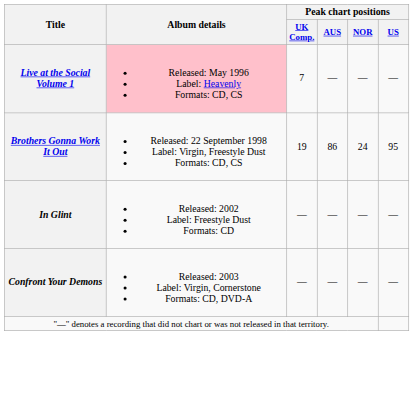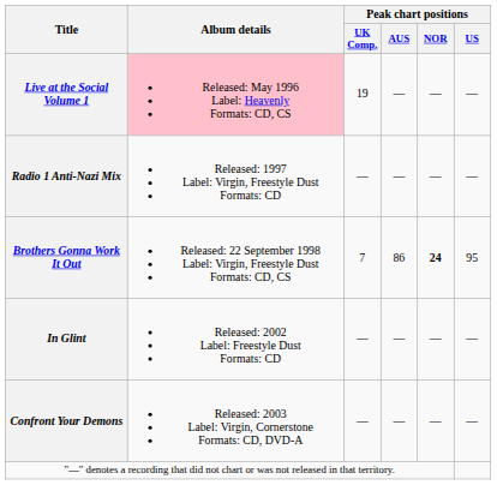 <table class="wikitable plainrowheaders" style="text-align:center;">
 <tr>
 <th scope="col" rowspan="2" style="width:10em;">Title</th>
 <th scope="col" rowspan="2" style="width:18em;">Album details</th>
 <th scope="col" colspan="4">Peak chart positions</th>
 </tr>
 <tr>
 <th scope="col" style="width:3em;font-size:90%;"><a href='#'>UK<br>Comp.</a><br></th>
 <th scope="col" style="width:3em;font-size:90%;"><a href='#'>AUS</a><br></th>
 <th scope="col" style="width:3em;font-size:90%;"><a href='#'>NOR</a><br></th>
 <th scope="col" style="width:3em;font-size:90%;"><a href='#'>US</a><br></th>
 </tr>
 <tr>
 <th scope="row"><em><a href='#'>Live at the Social Volume 1</a></em></th>
 <td style="background: pink;"><br><ul><li>Released: May 1996</li><li>Label: <a href='#'>Heavenly</a></li><li>Formats: CD, CS</li></ul></td>
-<td>7</td>
+<td>19</td>
+<td>—</td>
+<td>—</td>
+<td>—</td>
+</tr>
+<tr>
+<th scope="row"><em>Radio 1 Anti-Nazi Mix</em></th>
+<td><br><ul><li>Released: 1997</li><li>Label: Virgin, Freestyle Dust</li><li>Formats: CD</li></ul></td>
+<td>—</td>
 <td>—</td>
 <td>—</td>
 <td>—</td>
 </tr>
 <tr>
 <th scope="row"><em><a href='#'>Brothers Gonna Work It Out</a></em></th>
 <td><br><ul><li>Released: 22 September 1998</li><li>Label: Virgin, Freestyle Dust</li><li>Formats: CD, CS</li></ul></td>
-<td>19</td>
+<td>7</td>
 <td>86</td>
-<td>24</td>
+<td><strong>24</strong></td>
 <td>95</td>
 </tr>
 <tr>
 <th scope="row"><em>In Glint</em></th>
 <td><br><ul><li>Released: 2002</li><li>Label: Freestyle Dust</li><li>Formats: CD</li></ul></td>
 <td>—</td>
 <td>—</td>
 <td>—</td>
 <td>—</td>
 </tr>
 <tr>
 <th scope="row"><em>Confront Your Demons</em></th>
 <td><br><ul><li>Released: 2003</li><li>Label: Virgin, Cornerstone</li><li>Formats: CD, DVD-A</li></ul></td>
 <td>—</td>
 <td>—</td>
 <td>—</td>
 <td>—</td>
 </tr>
 <tr>
 <td colspan="5" style="font-size:90%">"—" denotes a recording that did not chart or was not released in that territory.</td>
 </tr>
 </table>
